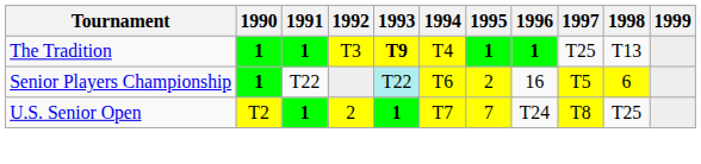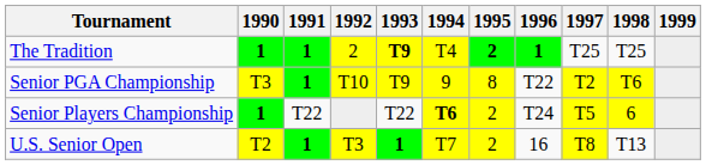 <table class="wikitable" style="font-size:95%;">
 <tr>
 <th>Tournament</th>
 <th>1990</th>
 <th>1991</th>
 <th>1992</th>
 <th>1993</th>
 <th>1994</th>
 <th>1995</th>
 <th>1996</th>
 <th>1997</th>
 <th>1998</th>
 <th>1999</th>
 </tr>
 <tr>
 <td><a href='#'>The Tradition</a></td>
 <td align="center" style="background:lime;"><strong>1</strong></td>
 <td align="center" style="background:lime;"><strong>1</strong></td>
-<td align="center" style="background:yellow;">T3</td>
+<td align="center" style="background:yellow;">2</td>
 <td align="center" style="background:yellow;"><strong>T9</strong></td>
 <td align="center" style="background:yellow;">T4</td>
-<td align="center" style="background:lime;"><strong>1</strong></td>
+<td align="center" style="background:lime;"><strong>2</strong></td>
 <td align="center" style="background:lime;"><strong>1</strong></td>
 <td align="center">T25</td>
-<td align="center">T13</td>
+<td align="center">T25</td>
+<td style="background:#eeeeee;"></td>
+</tr>
+<tr>
+<td><a href='#'>Senior PGA Championship</a></td>
+<td align="center" style="background:yellow;">T3</td>
+<td align="center" style="background:lime;"><strong>1</strong></td>
+<td align="center" style="background:yellow;">T10</td>
+<td align="center" style="background:yellow;">T9</td>
+<td align="center" style="background:yellow;">9</td>
+<td align="center" style="background:yellow;">8</td>
+<td align="center">T22</td>
+<td align="center" style="background:yellow;">T2</td>
+<td align="center" style="background:yellow;">T6</td>
 <td style="background:#eeeeee;"></td>
 </tr>
 <tr>
 <td><a href='#'>Senior Players Championship</a></td>
 <td align="center" style="background:lime;"><strong>1</strong></td>
 <td align="center">T22</td>
 <td style="background:#eeeeee;"></td>
-<td align="center" style="background: paleturquoise;">T22</td>
-<td align="center" style="background:yellow;">T6</td>
+<td align="center">T22</td>
+<td align="center" style="background:yellow;"><strong>T6</strong></td>
 <td align="center" style="background:yellow;">2</td>
-<td align="center">16</td>
+<td align="center">T24</td>
 <td align="center" style="background:yellow;">T5</td>
 <td align="center" style="background:yellow;">6</td>
 <td style="background:#eeeeee;"></td>
 </tr>
 <tr>
 <td><a href='#'>U.S. Senior Open</a></td>
 <td align="center" style="background:yellow;">T2</td>
 <td align="center" style="background:lime;"><strong>1</strong></td>
-<td align="center" style="background:yellow;">2</td>
+<td align="center" style="background:yellow;">T3</td>
 <td align="center" style="background:lime;"><strong>1</strong></td>
 <td align="center" style="background:yellow;">T7</td>
-<td align="center" style="background:yellow;">7</td>
-<td align="center">T24</td>
+<td align="center" style="background:yellow;">2</td>
+<td align="center">16</td>
 <td align="center" style="background:yellow;">T8</td>
-<td align="center">T25</td>
+<td align="center">T13</td>
 <td style="background:#eeeeee;"></td>
 </tr>
 </table>
